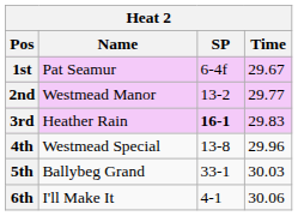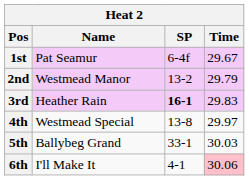 <table class="wikitable">
 <tr>
 <th colspan="6">Heat 2</th>
 </tr>
 <tr>
 <th width=20>Pos</th>
 <th width=150>Name</th>
 <th width=40>SP</th>
 <th width=40>Time</th>
 </tr>
 <tr style="background: #f4caf9;">
 <th>1st</th>
 <td>Pat Seamur</td>
 <td>6-4f</td>
 <td>29.67</td>
 </tr>
 <tr style="background: #f4caf9;">
 <th>2nd</th>
 <td>Westmead Manor</td>
 <td>13-2</td>
-<td>29.77</td>
+<td>29.79</td>
 </tr>
 <tr style="background: #f4caf9;">
 <th>3rd</th>
 <td>Heather Rain</td>
 <td><strong>16-1</strong></td>
 <td>29.83</td>
 </tr>
 <tr>
 <th>4th</th>
 <td>Westmead Special</td>
 <td>13-8</td>
-<td>29.96</td>
+<td>29.97</td>
 </tr>
 <tr>
 <th>5th</th>
 <td>Ballybeg Grand</td>
 <td>33-1</td>
 <td>30.03</td>
 </tr>
 <tr>
 <th>6th</th>
 <td>I'll Make It</td>
 <td>4-1</td>
-<td>30.06</td>
+<td style="background: pink;">30.06</td>
 </tr>
 </table>
